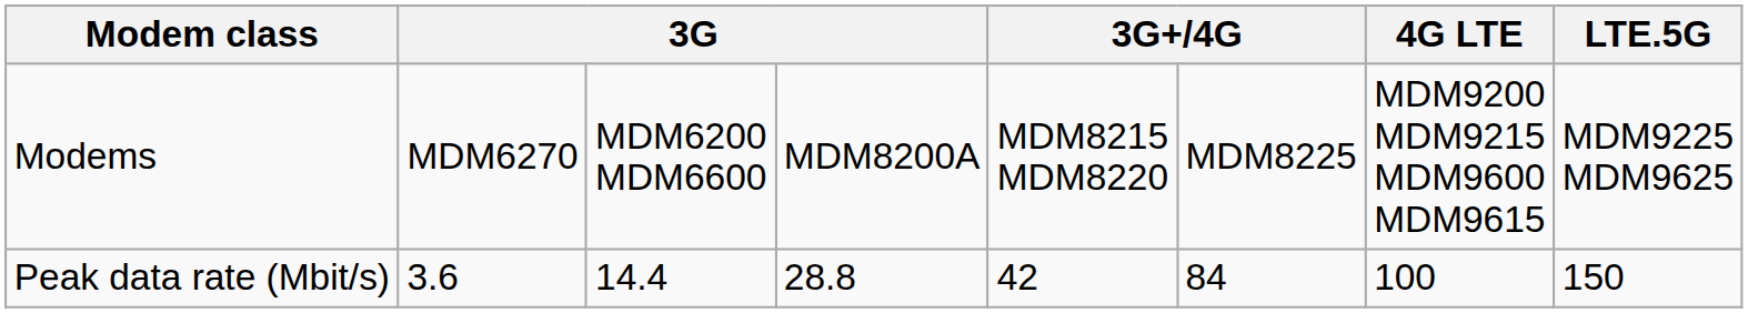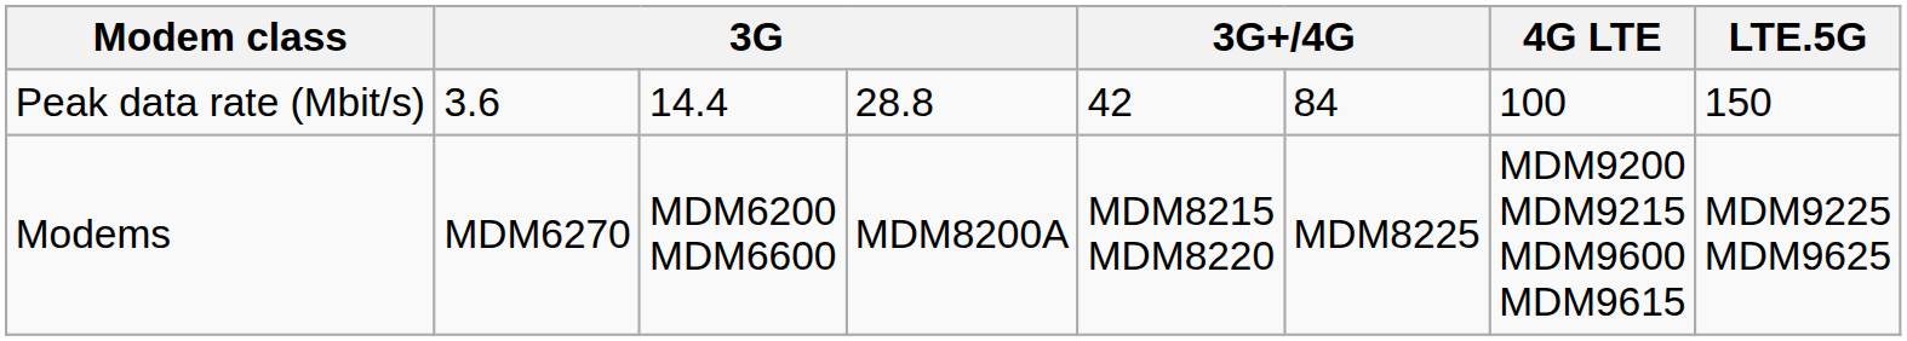 <table class="wikitable">
 <tr>
 <th>Modem class</th>
 <th colspan="3">3G</th>
 <th colspan="2">3G+/4G</th>
 <th>4G LTE</th>
 <th>LTE.5G<br></th>
+</tr>
+<tr>
+<td>Peak data rate (Mbit/s)</td>
+<td>3.6</td>
+<td>14.4</td>
+<td>28.8</td>
+<td>42</td>
+<td>84</td>
+<td>100</td>
+<td>150</td>
 </tr>
 <tr>
 <td>Modems</td>
 <td>MDM6270</td>
 <td>MDM6200<br>MDM6600</td>
 <td>MDM8200A</td>
 <td>MDM8215<br>MDM8220</td>
 <td>MDM8225</td>
 <td>MDM9200<br>MDM9215<br>MDM9600<br>MDM9615</td>
 <td>MDM9225<br>MDM9625</td>
 </tr>
-<tr>
-<td>Peak data rate (Mbit/s)</td>
-<td>3.6</td>
-<td>14.4</td>
-<td>28.8</td>
-<td>42</td>
-<td>84</td>
-<td>100</td>
-<td>150</td>
-</tr>
 </table>
